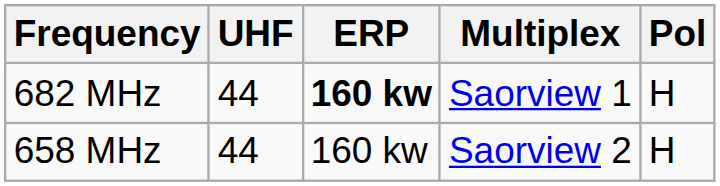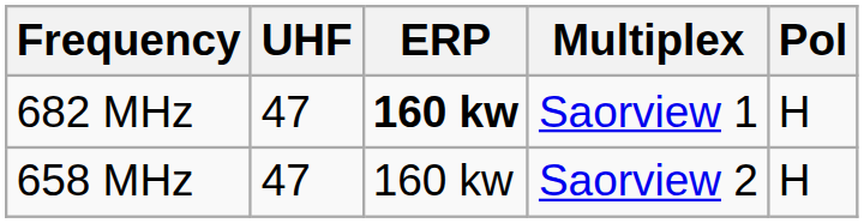 <table class="wikitable sortable">
 <tr>
 <th>Frequency</th>
 <th>UHF</th>
 <th>ERP</th>
 <th>Multiplex</th>
 <th>Pol</th>
 </tr>
 <tr>
 <td>682 MHz</td>
-<td>44</td>
+<td>47</td>
 <td><strong>160 kw</strong></td>
 <td><a href='#'>Saorview</a> 1</td>
 <td>H</td>
 </tr>
 <tr>
 <td>658 MHz</td>
-<td>44</td>
+<td>47</td>
 <td>160 kw</td>
 <td><a href='#'>Saorview</a> 2</td>
 <td>H</td>
 </tr>
 </table>
